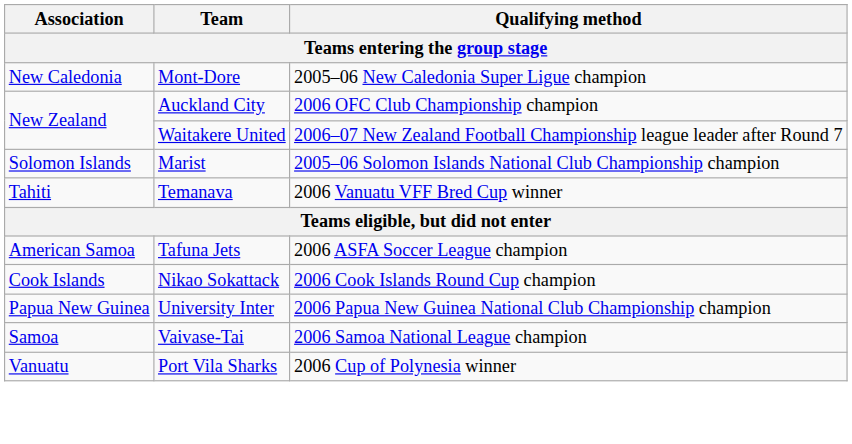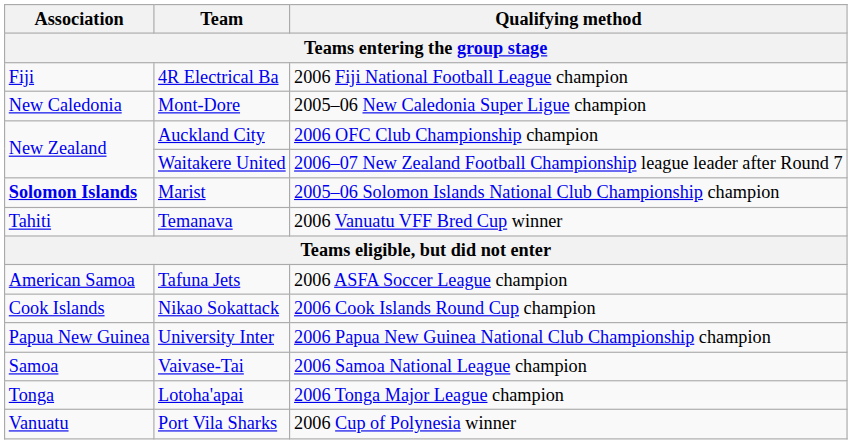 <table class="wikitable">
 <tr>
 <th>Association</th>
 <th>Team</th>
 <th>Qualifying method</th>
 </tr>
 <tr>
 <th colspan=3>Teams entering the <a href='#'>group stage</a></th>
+</tr>
+<tr>
+<td> <a href='#'>Fiji</a></td>
+<td><a href='#'>4R Electrical Ba</a></td>
+<td>2006 <a href='#'>Fiji National Football League</a> champion</td>
 </tr>
 <tr>
 <td> <a href='#'>New Caledonia</a></td>
 <td><a href='#'>Mont-Dore</a></td>
 <td>2005–06 <a href='#'>New Caledonia Super Ligue</a> champion</td>
 </tr>
 <tr>
 <td rowspan=2> <a href='#'>New Zealand</a></td>
 <td><a href='#'>Auckland City</a></td>
 <td><a href='#'>2006 OFC Club Championship</a> champion</td>
 </tr>
 <tr>
 <td><a href='#'>Waitakere United</a></td>
 <td><a href='#'>2006–07 New Zealand Football Championship</a> league leader after Round 7</td>
 </tr>
 <tr>
-<td> <a href='#'>Solomon Islands</a></td>
+<td><strong> <a href='#'>Solomon Islands</a></strong></td>
 <td><a href='#'>Marist</a></td>
 <td><a href='#'>2005–06 Solomon Islands National Club Championship</a> champion</td>
 </tr>
 <tr>
 <td> <a href='#'>Tahiti</a></td>
 <td><a href='#'>Temanava</a></td>
 <td>2006 <a href='#'>Vanuatu VFF Bred Cup</a> winner</td>
 </tr>
 <tr>
 <th colspan=3>Teams eligible, but did not enter</th>
 </tr>
 <tr>
 <td> <a href='#'>American Samoa</a></td>
 <td><a href='#'>Tafuna Jets</a></td>
 <td>2006 <a href='#'>ASFA Soccer League</a> champion</td>
 </tr>
 <tr>
 <td> <a href='#'>Cook Islands</a></td>
 <td><a href='#'>Nikao Sokattack</a></td>
 <td><a href='#'>2006 Cook Islands Round Cup</a> champion</td>
 </tr>
 <tr>
 <td> <a href='#'>Papua New Guinea</a></td>
 <td><a href='#'>University Inter</a></td>
 <td><a href='#'>2006 Papua New Guinea National Club Championship</a> champion</td>
 </tr>
 <tr>
 <td> <a href='#'>Samoa</a></td>
 <td><a href='#'>Vaivase-Tai</a></td>
 <td><a href='#'>2006 Samoa National League</a> champion</td>
 </tr>
 <tr>
+<td> <a href='#'>Tonga</a></td>
+<td><a href='#'>Lotoha'apai</a></td>
+<td><a href='#'>2006 Tonga Major League</a> champion</td>
+</tr>
+<tr>
 <td> <a href='#'>Vanuatu</a></td>
 <td><a href='#'>Port Vila Sharks</a></td>
 <td>2006 <a href='#'>Cup of Polynesia</a> winner</td>
 </tr>
 </table>
